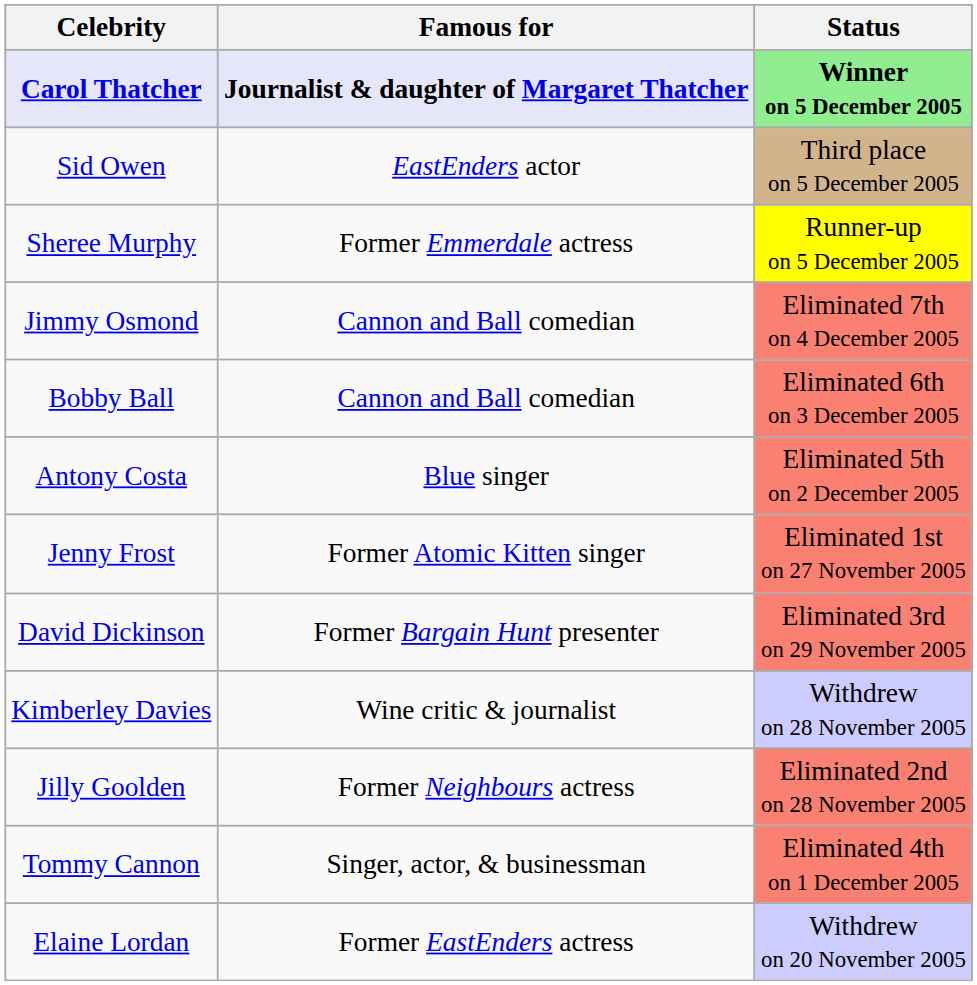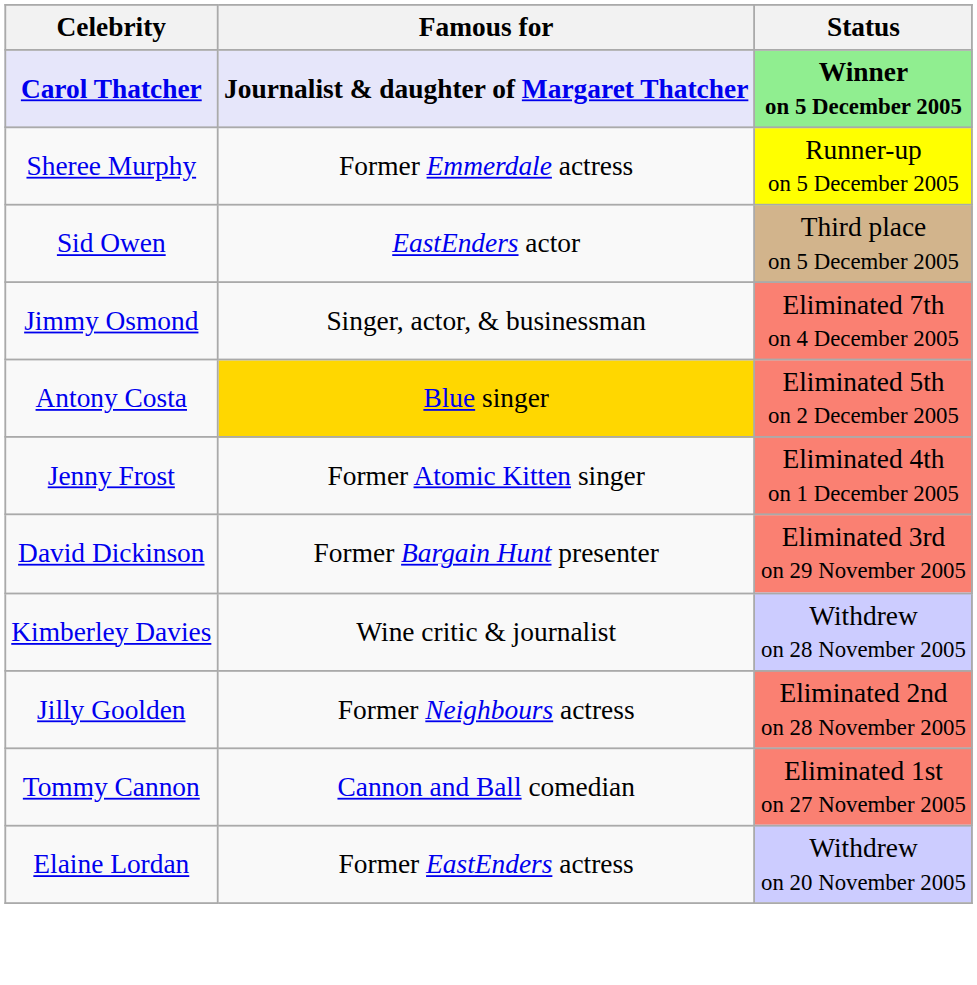 <table class=wikitable sortable" style="text-align: center; white-space:nowrap; margin:auto; font-size:95.2%;">
 <tr>
 <th>Celebrity</th>
 <th>Famous for</th>
 <th>Status</th>
 </tr>
 <tr>
 <td style="background:lavender;"><strong><a href='#'>Carol Thatcher</a></strong></td>
 <td style="background:lavender;"><strong>Journalist & daughter of <a href='#'>Margaret Thatcher</a></strong></td>
 <td style=background:lightgreen><strong>Winner</strong><br><small><strong>on 5 December 2005</strong></small></td>
 </tr>
 <tr>
+<td><a href='#'>Sheree Murphy</a></td>
+<td>Former <em><a href='#'>Emmerdale</a></em> actress</td>
+<td style="background-color:yellow;" align="center">Runner-up<br><small>on 5 December 2005</small></td>
+</tr>
+<tr>
 <td><a href='#'>Sid Owen</a></td>
 <td><em><a href='#'>EastEnders</a></em> actor</td>
 <td style="background-color:tan;" align="center">Third place <br><small>on 5 December 2005</small></td>
 </tr>
 <tr>
-<td><a href='#'>Sheree Murphy</a></td>
-<td>Former <em><a href='#'>Emmerdale</a></em> actress</td>
-<td style="background-color:yellow;" align="center">Runner-up<br><small>on 5 December 2005</small></td>
-</tr>
-<tr>
 <td><a href='#'>Jimmy Osmond</a></td>
-<td><a href='#'>Cannon and Ball</a> comedian</td>
+<td>Singer, actor, & businessman</td>
 <td style="background-color:salmon;" align="center">Eliminated 7th<br><small>on 4 December 2005</small></td>
 </tr>
 <tr>
-<td><a href='#'>Bobby Ball</a></td>
-<td><a href='#'>Cannon and Ball</a> comedian</td>
-<td style="background-color:salmon;" align="center">Eliminated 6th<br><small>on 3 December 2005</small></td>
-</tr>
-<tr>
 <td><a href='#'>Antony Costa</a></td>
-<td><a href='#'>Blue</a> singer</td>
+<td style="background: gold;"><a href='#'>Blue</a> singer</td>
 <td style="background-color:salmon;" align="center">Eliminated 5th<br><small>on 2 December 2005</small></td>
 </tr>
 <tr>
 <td><a href='#'>Jenny Frost</a></td>
 <td>Former <a href='#'>Atomic Kitten</a> singer</td>
-<td style="background-color:salmon;" align="center">Eliminated 1st<br><small>on 27 November 2005</small></td>
+<td style="background-color:salmon;" align="center">Eliminated 4th<br><small>on 1 December 2005</small></td>
 </tr>
 <tr>
 <td><a href='#'>David Dickinson</a></td>
 <td>Former <em><a href='#'>Bargain Hunt</a></em> presenter</td>
 <td style="background-color:salmon;" align="center">Eliminated 3rd<br><small>on 29 November 2005</small></td>
 </tr>
 <tr>
 <td><a href='#'>Kimberley Davies</a></td>
 <td>Wine critic & journalist</td>
 <td style="background-color:#ccf;" align="center">Withdrew<br><small>on 28 November 2005</small></td>
 </tr>
 <tr>
 <td><a href='#'>Jilly Goolden</a></td>
 <td>Former <em><a href='#'>Neighbours</a></em> actress</td>
 <td style="background-color:salmon;" align="center">Eliminated 2nd<br><small>on 28 November 2005</small></td>
 </tr>
 <tr>
 <td><a href='#'>Tommy Cannon</a></td>
-<td>Singer, actor, & businessman</td>
-<td style="background-color:salmon;" align="center">Eliminated 4th<br><small>on 1 December 2005</small></td>
+<td><a href='#'>Cannon and Ball</a> comedian</td>
+<td style="background-color:salmon;" align="center">Eliminated 1st<br><small>on 27 November 2005</small></td>
 </tr>
 <tr>
 <td><a href='#'>Elaine Lordan</a></td>
 <td>Former <em><a href='#'>EastEnders</a></em> actress</td>
 <td style="background-color:#ccf;" align="center">Withdrew<br><small>on 20 November 2005</small></td>
 </tr>
 </table>
